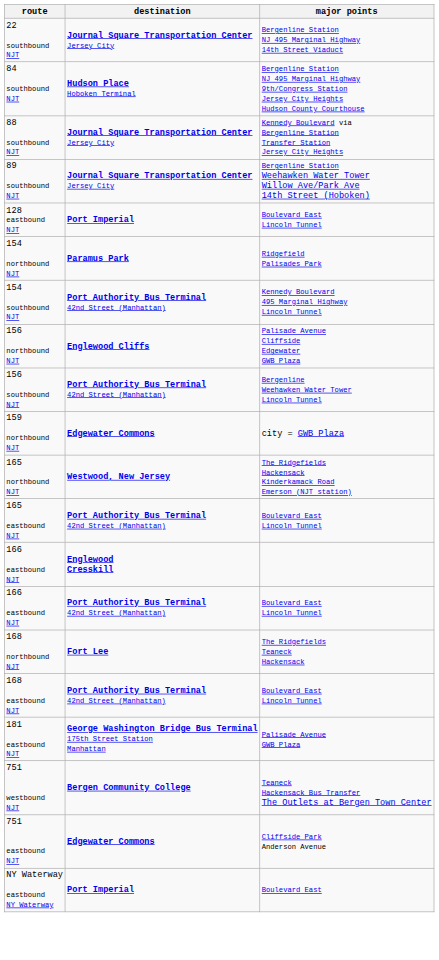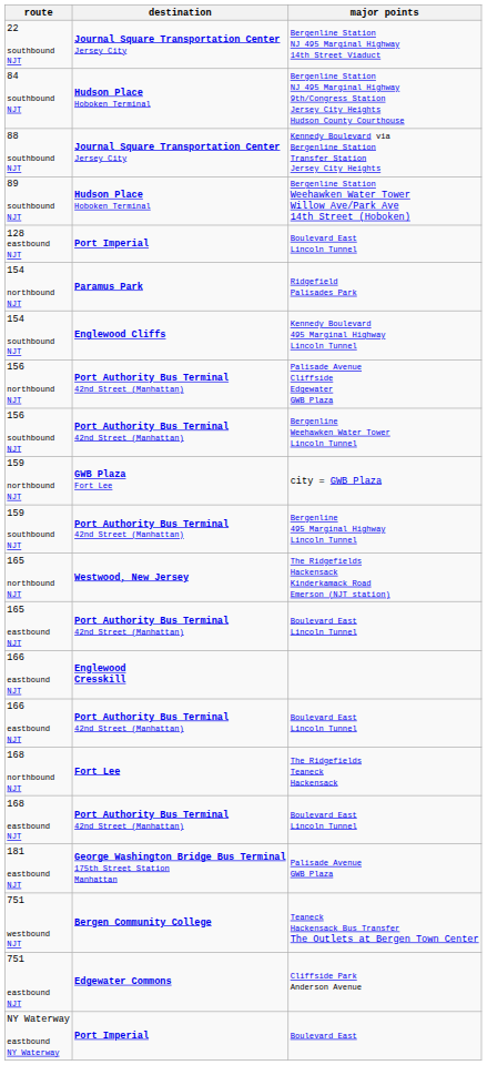 <table class=wikitable>
 <tr>
 <th>route</th>
 <th colspan=1>destination</th>
 <th>major points</th>
 </tr>
 <tr>
 <td style="vertical-align:top"><div>22</div><br><small>southbound</small><br><small><a href='#'>NJT</a></small></td>
 <td><strong><a href='#'>Journal Square Transportation Center</a></strong><br><small><a href='#'>Jersey City</a></small></td>
 <td><small><a href='#'>Bergenline Station</a><br><a href='#'>NJ 495 Marginal Highway</a><br><a href='#'>14th Street Viaduct</a></small></td>
 </tr>
 <tr>
 <td style="vertical-align:top"><div>84</div><br><small>southbound</small><br><small><a href='#'>NJT</a></small></td>
 <td><strong><a href='#'>Hudson Place</a></strong><br><small><a href='#'>Hoboken Terminal</a></small></td>
 <td><small><a href='#'>Bergenline Station</a><br><a href='#'>NJ 495 Marginal Highway</a><br><a href='#'>9th/Congress Station</a><br><a href='#'>Jersey City Heights</a><br><a href='#'>Hudson County Courthouse</a></small></td>
 </tr>
 <tr>
 <td style="vertical-align:top"><div>88</div><br><small>southbound</small><br><small><a href='#'>NJT</a></small></td>
 <td><strong><a href='#'>Journal Square Transportation Center</a></strong><br><small><a href='#'>Jersey City</a></small></td>
 <td><small><a href='#'>Kennedy Boulevard</a> via<br><a href='#'>Bergenline Station</a><br><a href='#'>Transfer Station</a><br><a href='#'>Jersey City Heights</a></small></td>
 </tr>
 <tr>
 <td style="vertical-align:top"><div>89</div><br><small>southbound</small><br><small><a href='#'>NJT</a></small></td>
-<td><strong><a href='#'>Journal Square Transportation Center</a></strong><br><small><a href='#'>Jersey City</a></small></td>
+<td><strong><a href='#'>Hudson Place</a></strong><br><small><a href='#'>Hoboken Terminal</a></small></td>
 <td><small><a href='#'>Bergenline Station</a></small><br><a href='#'>Weehawken Water Tower</a><br><a href='#'>Willow Ave/Park Ave</a><br><a href='#'>14th Street (Hoboken)</a></td>
 </tr>
 <tr>
 <td style="vertical-align:top"><div>128</div><small>eastbound</small><br><small><a href='#'>NJT</a></small></td>
 <td><strong><a href='#'>Port Imperial</a></strong></td>
 <td><small><a href='#'>Boulevard East</a></small><br><small><a href='#'>Lincoln Tunnel</a></small></td>
 </tr>
 <tr>
 <td style="vertical-align:top"><div>154</div><br><small>northbound</small><br><small><a href='#'>NJT</a></small></td>
 <td><strong><a href='#'>Paramus Park</a></strong></td>
 <td><small><a href='#'>Ridgefield</a></small><br><small><a href='#'>Palisades Park</a></small></td>
 </tr>
 <tr>
 <td style="vertical-align:top"><div>154</div><br><small>southbound</small><br><small><a href='#'>NJT</a></small></td>
-<td><strong><a href='#'>Port Authority Bus Terminal</a></strong><br><small><a href='#'>42nd Street (Manhattan)</a></small></td>
+<td><strong><a href='#'>Englewood Cliffs</a></strong></td>
 <td><small><a href='#'>Kennedy Boulevard</a></small><br><small><a href='#'>495 Marginal Highway</a></small><br><small><a href='#'>Lincoln Tunnel</a></small></td>
 </tr>
 <tr>
 <td style="vertical-align:top"><div>156</div><br><small>northbound</small><br><small><a href='#'>NJT</a></small></td>
-<td><strong><a href='#'>Englewood Cliffs</a></strong></td>
+<td><strong><a href='#'>Port Authority Bus Terminal</a></strong><br><small><a href='#'>42nd Street (Manhattan)</a></small></td>
 <td><small><a href='#'>Palisade Avenue</a><br><a href='#'>Cliffside</a><br><a href='#'>Edgewater</a><br><a href='#'>GWB Plaza</a></small></td>
 </tr>
 <tr>
 <td style="vertical-align:top"><div>156</div><br><small>southbound</small><br><small><a href='#'>NJT</a></small></td>
 <td><strong><a href='#'>Port Authority Bus Terminal</a></strong><br><small><a href='#'>42nd Street (Manhattan)</a></small></td>
 <td><small><a href='#'>Bergenline</a><br><a href='#'>Weehawken Water Tower</a><br><a href='#'>Lincoln Tunnel</a></small></td>
 </tr>
 <tr>
 <td style="vertical-align:top"><div>159</div><br><small>northbound</small><br><small><a href='#'>NJT</a></small></td>
-<td><strong><a href='#'>Edgewater Commons</a></strong></td>
+<td><strong><a href='#'>GWB Plaza</a></strong><br><small><a href='#'>Fort Lee</a></small></td>
 <td>city        = <a href='#'>GWB Plaza</a></td>
+</tr>
+<tr>
+<td style="vertical-align:top"><div>159</div><br><small>southbound</small><br><small><a href='#'>NJT</a></small></td>
+<td><strong><a href='#'>Port Authority Bus Terminal</a></strong><br><small><a href='#'>42nd Street (Manhattan)</a></small></td>
+<td><small><a href='#'>Bergenline</a><br><a href='#'>495 Marginal Highway</a><br><a href='#'>Lincoln Tunnel</a></small></td>
 </tr>
 <tr>
 <td style="vertical-align:top"><div>165</div><br><small>northbound</small><br><small><a href='#'>NJT</a></small></td>
 <td><strong><a href='#'>Westwood, New Jersey</a></strong></td>
 <td><small><a href='#'>The Ridgefields</a><br><a href='#'>Hackensack</a><br><a href='#'>Kinderkamack Road</a><br><a href='#'>Emerson (NJT station)</a></small></td>
 </tr>
 <tr>
 <td style="vertical-align:top"><div>165</div><br><small>eastbound</small><br><small><a href='#'>NJT</a></small></td>
 <td><strong><a href='#'>Port Authority Bus Terminal</a></strong><br><small><a href='#'>42nd Street (Manhattan)</a></small></td>
 <td><small><a href='#'>Boulevard East</a><br><a href='#'>Lincoln Tunnel</a></small></td>
 </tr>
 <tr>
 <td style="vertical-align:top"><div>166</div><br><small>eastbound</small><br><small><a href='#'>NJT</a></small></td>
 <td><strong><a href='#'>Englewood</a></strong><br><strong><a href='#'>Cresskill</a></strong></td>
 <td></td>
 </tr>
 <tr>
 <td style="vertical-align:top"><div>166</div><br><small>eastbound</small><br><small><a href='#'>NJT</a></small></td>
 <td><strong><a href='#'>Port Authority Bus Terminal</a></strong><br><small><a href='#'>42nd Street (Manhattan)</a></small></td>
 <td><small><a href='#'>Boulevard East</a><br><a href='#'>Lincoln Tunnel</a></small></td>
 </tr>
 <tr>
 <td style="vertical-align:top"><div>168</div><br><small>northbound</small><br><small><a href='#'>NJT</a></small></td>
 <td><strong><a href='#'>Fort Lee</a></strong></td>
 <td><small><a href='#'>The Ridgefields</a><br><a href='#'>Teaneck</a><br><a href='#'>Hackensack</a></small></td>
 </tr>
 <tr>
 <td style="vertical-align:top"><div>168</div><br><small>eastbound</small><br><small><a href='#'>NJT</a></small></td>
 <td><strong><a href='#'>Port Authority Bus Terminal</a></strong><br><small><a href='#'>42nd Street (Manhattan)</a></small></td>
 <td><small><a href='#'>Boulevard East</a><br><a href='#'>Lincoln Tunnel</a></small></td>
 </tr>
 <tr>
 <td style="vertical-align:top"><div>181</div><br><small>eastbound</small><br><small><a href='#'>NJT</a></small></td>
 <td><strong><a href='#'>George Washington Bridge Bus Terminal</a></strong><br><small><a href='#'>175th Street Station</a><br><a href='#'>Manhattan</a></small></td>
 <td><small><a href='#'>Palisade Avenue</a><br><a href='#'>GWB Plaza</a></small></td>
 </tr>
 <tr>
 <td style="vertical-align:top"><div>751</div><br><br><small>westbound</small><br><small><a href='#'>NJT</a></small></td>
 <td><strong><a href='#'>Bergen Community College</a></strong></td>
 <td><small><br><a href='#'>Teaneck</a><br><a href='#'>Hackensack Bus Transfer</a></small><br><a href='#'>The Outlets at Bergen Town Center</a></td>
 </tr>
 <tr>
 <td style="vertical-align:top"><div>751</div><br><br><small>eastbound</small><br><small><a href='#'>NJT</a></small></td>
 <td><strong><a href='#'>Edgewater Commons</a></strong></td>
 <td><small><a href='#'>Cliffside Park</a><br>Anderson Avenue</small></td>
 </tr>
 <tr>
 <td style="vertical-align:top"><div>NY Waterway</div><br><small>eastbound</small><br><small><a href='#'>NY Waterway</a></small></td>
 <td><strong><a href='#'>Port Imperial</a></strong></td>
 <td><small><a href='#'>Boulevard East</a></small></td>
 </tr>
 </table>
